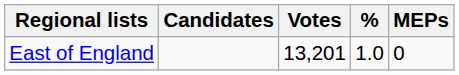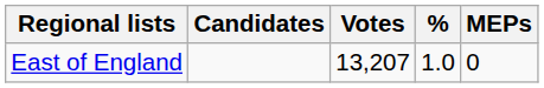 <table class="wikitable">
 <tr>
 <th>Regional lists</th>
 <th>Candidates</th>
 <th>Votes</th>
 <th>%</th>
 <th>MEPs</th>
 </tr>
 <tr>
 <td><a href='#'>East of England</a></td>
 <td></td>
-<td>13,201</td>
+<td>13,207</td>
 <td>1.0</td>
 <td>0</td>
 </tr>
 </table>
